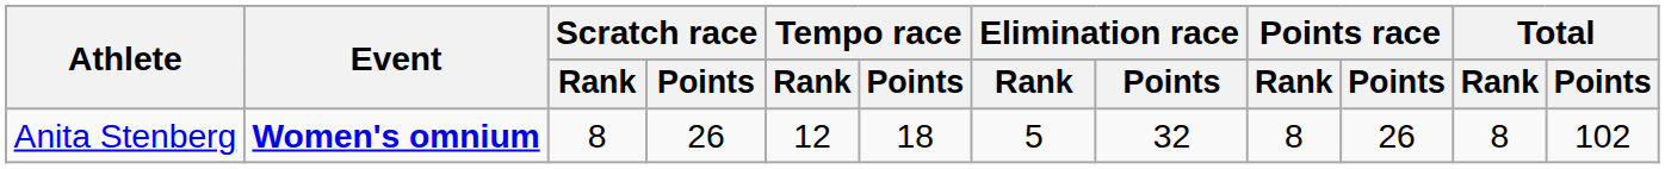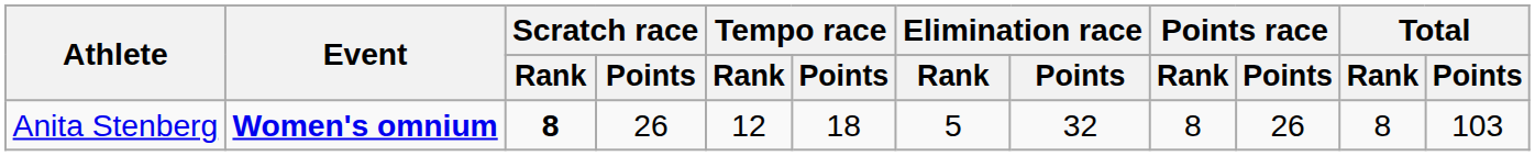 <table class=wikitable style=font-size:90%;text-align:center>
 <tr>
 <th rowspan=2>Athlete</th>
 <th rowspan=2>Event</th>
 <th colspan=2>Scratch race</th>
 <th colspan=2>Tempo race</th>
 <th colspan=2>Elimination race</th>
 <th colspan=2>Points race</th>
 <th colspan=2>Total</th>
 </tr>
 <tr style=font-size:95%>
 <th>Rank</th>
 <th>Points</th>
 <th>Rank</th>
 <th>Points</th>
 <th>Rank</th>
 <th>Points</th>
 <th>Rank</th>
 <th>Points</th>
 <th>Rank</th>
 <th>Points</th>
 </tr>
 <tr>
 <td align=left><a href='#'>Anita Stenberg</a></td>
 <td align=left><strong><a href='#'>Women's omnium</a></strong></td>
-<td>8</td>
+<td><strong>8</strong></td>
 <td>26</td>
 <td>12</td>
 <td>18</td>
 <td>5</td>
 <td>32</td>
 <td>8</td>
 <td>26</td>
 <td>8</td>
-<td>102</td>
+<td>103</td>
 </tr>
 </table>
